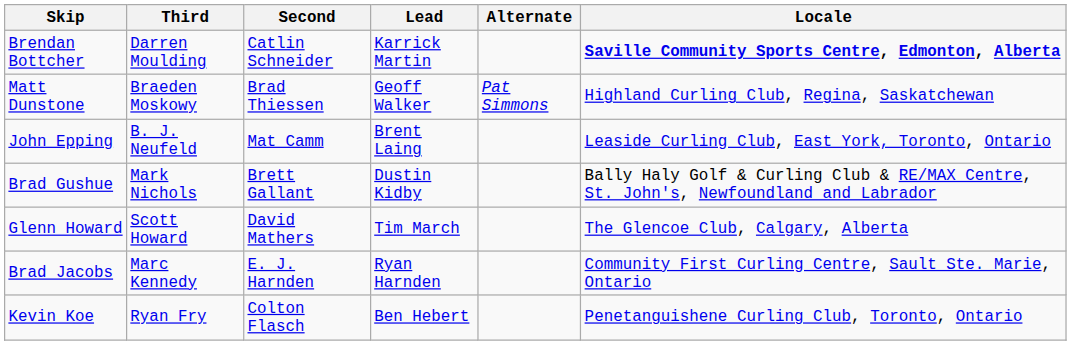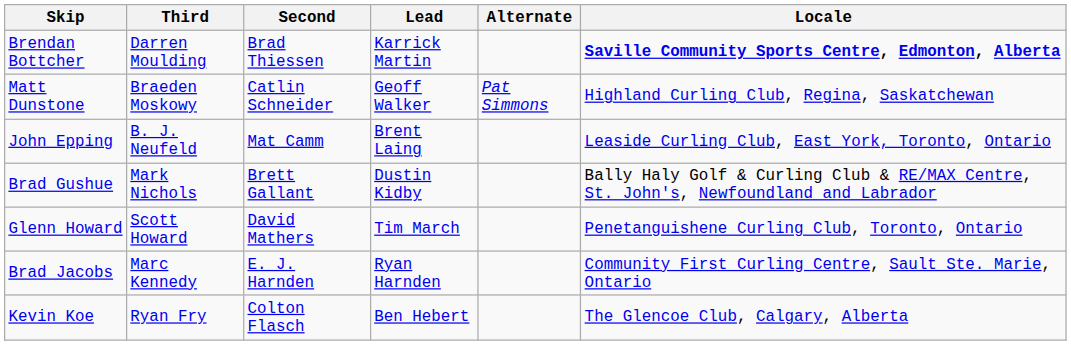 <table class= "wikitable">
 <tr>
 <th scope="col">Skip</th>
 <th scope="col">Third</th>
 <th scope="col">Second</th>
 <th scope="col">Lead</th>
 <th scope="col">Alternate</th>
 <th scope="col">Locale</th>
 </tr>
 <tr>
 <td><a href='#'>Brendan Bottcher</a></td>
 <td><a href='#'>Darren Moulding</a></td>
-<td><a href='#'>Catlin Schneider</a></td>
+<td><a href='#'>Brad Thiessen</a></td>
 <td><a href='#'>Karrick Martin</a></td>
 <td></td>
 <td><strong> <a href='#'>Saville Community Sports Centre</a>, <a href='#'>Edmonton</a>, <a href='#'>Alberta</a></strong></td>
 </tr>
 <tr>
 <td><a href='#'>Matt Dunstone</a></td>
 <td><a href='#'>Braeden Moskowy</a></td>
-<td><a href='#'>Brad Thiessen</a></td>
+<td><a href='#'>Catlin Schneider</a></td>
 <td><a href='#'>Geoff Walker</a></td>
 <td><em><a href='#'>Pat Simmons</a></em></td>
 <td> <a href='#'>Highland Curling Club</a>, <a href='#'>Regina</a>, <a href='#'>Saskatchewan</a></td>
 </tr>
 <tr>
 <td><a href='#'>John Epping</a></td>
 <td><a href='#'>B. J. Neufeld</a></td>
 <td><a href='#'>Mat Camm</a></td>
 <td><a href='#'>Brent Laing</a></td>
 <td></td>
 <td> <a href='#'>Leaside Curling Club</a>, <a href='#'>East York, Toronto</a>, <a href='#'>Ontario</a></td>
 </tr>
 <tr>
 <td><a href='#'>Brad Gushue</a></td>
 <td><a href='#'>Mark Nichols</a></td>
 <td><a href='#'>Brett Gallant</a></td>
 <td><a href='#'>Dustin Kidby</a></td>
 <td></td>
 <td> Bally Haly Golf & Curling Club & <a href='#'>RE/MAX Centre</a>, <a href='#'>St. John's</a>, <a href='#'>Newfoundland and Labrador</a></td>
 </tr>
 <tr>
 <td><a href='#'>Glenn Howard</a></td>
 <td><a href='#'>Scott Howard</a></td>
 <td><a href='#'>David Mathers</a></td>
 <td><a href='#'>Tim March</a></td>
 <td></td>
-<td> <a href='#'>The Glencoe Club</a>, <a href='#'>Calgary</a>, <a href='#'>Alberta</a></td>
+<td> <a href='#'>Penetanguishene Curling Club</a>, <a href='#'>Toronto</a>, <a href='#'>Ontario</a></td>
 </tr>
 <tr>
 <td><a href='#'>Brad Jacobs</a></td>
 <td><a href='#'>Marc Kennedy</a></td>
 <td><a href='#'>E. J. Harnden</a></td>
 <td><a href='#'>Ryan Harnden</a></td>
 <td></td>
 <td> <a href='#'>Community First Curling Centre</a>, <a href='#'>Sault Ste. Marie</a>, <a href='#'>Ontario</a></td>
 </tr>
 <tr>
 <td><a href='#'>Kevin Koe</a></td>
 <td><a href='#'>Ryan Fry</a></td>
 <td><a href='#'>Colton Flasch</a></td>
 <td><a href='#'>Ben Hebert</a></td>
 <td></td>
-<td> <a href='#'>Penetanguishene Curling Club</a>, <a href='#'>Toronto</a>, <a href='#'>Ontario</a></td>
+<td> <a href='#'>The Glencoe Club</a>, <a href='#'>Calgary</a>, <a href='#'>Alberta</a></td>
 </tr>
 </table>
